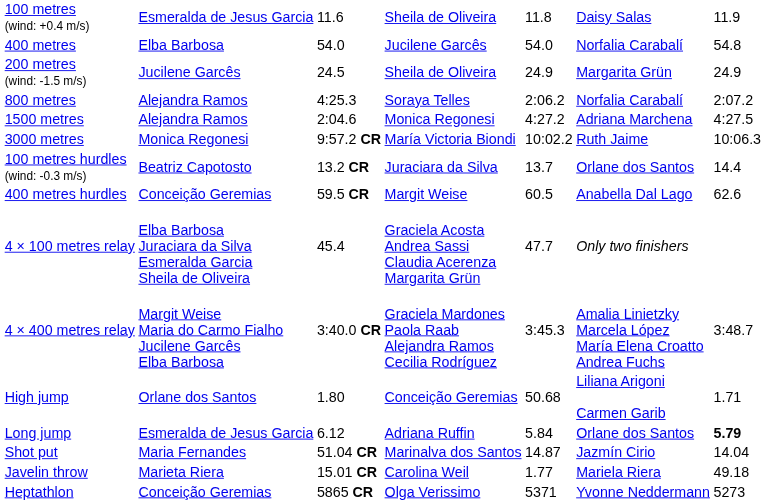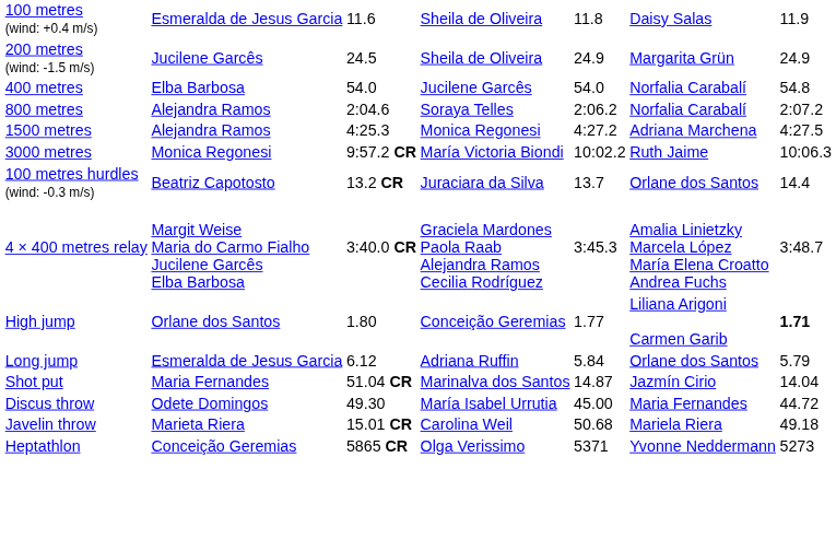 <table>
 <tr>
 <td><a href='#'>100 metres</a><br><small>(wind: +0.4 m/s)</small></td>
 <td><a href='#'>Esmeralda de Jesus Garcia</a><br> </td>
 <td>11.6</td>
 <td><a href='#'>Sheila de Oliveira</a><br> </td>
 <td>11.8</td>
 <td><a href='#'>Daisy Salas</a><br> </td>
 <td>11.9</td>
 </tr>
 <tr>
+<td><a href='#'>200 metres</a><br><small>(wind: -1.5 m/s)</small></td>
+<td><a href='#'>Jucilene Garcês</a><br> </td>
+<td>24.5</td>
+<td><a href='#'>Sheila de Oliveira</a><br> </td>
+<td>24.9</td>
+<td><a href='#'>Margarita Grün</a><br> </td>
+<td>24.9</td>
+</tr>
+<tr>
 <td><a href='#'>400 metres</a></td>
 <td><a href='#'>Elba Barbosa</a><br> </td>
 <td>54.0</td>
 <td><a href='#'>Jucilene Garcês</a><br> </td>
 <td>54.0</td>
 <td><a href='#'>Norfalia Carabalí</a><br> </td>
 <td>54.8</td>
 </tr>
 <tr>
-<td><a href='#'>200 metres</a><br><small>(wind: -1.5 m/s)</small></td>
-<td><a href='#'>Jucilene Garcês</a><br> </td>
-<td>24.5</td>
-<td><a href='#'>Sheila de Oliveira</a><br> </td>
-<td>24.9</td>
-<td><a href='#'>Margarita Grün</a><br> </td>
-<td>24.9</td>
-</tr>
-<tr>
 <td><a href='#'>800 metres</a></td>
 <td><a href='#'>Alejandra Ramos</a><br> </td>
-<td>4:25.3</td>
+<td>2:04.6</td>
 <td><a href='#'>Soraya Telles</a><br> </td>
 <td>2:06.2</td>
 <td><a href='#'>Norfalia Carabalí</a><br> </td>
 <td>2:07.2</td>
 </tr>
 <tr>
 <td><a href='#'>1500 metres</a></td>
 <td><a href='#'>Alejandra Ramos</a><br> </td>
-<td>2:04.6</td>
+<td>4:25.3</td>
 <td><a href='#'>Monica Regonesi</a><br> </td>
 <td>4:27.2</td>
 <td><a href='#'>Adriana Marchena</a><br> </td>
 <td>4:27.5</td>
 </tr>
 <tr>
 <td><a href='#'>3000 metres</a></td>
 <td><a href='#'>Monica Regonesi</a><br> </td>
 <td>9:57.2 <strong>CR</strong></td>
 <td><a href='#'>María Victoria Biondi</a><br> </td>
 <td>10:02.2</td>
 <td><a href='#'>Ruth Jaime</a><br> </td>
 <td>10:06.3</td>
 </tr>
 <tr>
 <td><a href='#'>100 metres hurdles</a><br><small>(wind: -0.3 m/s)</small></td>
 <td><a href='#'>Beatriz Capotosto</a><br> </td>
 <td>13.2 <strong>CR</strong></td>
 <td><a href='#'>Juraciara da Silva</a><br> </td>
 <td>13.7</td>
 <td><a href='#'>Orlane dos Santos</a><br> </td>
 <td>14.4</td>
 </tr>
 <tr>
-<td><a href='#'>400 metres hurdles</a></td>
-<td><a href='#'>Conceição Geremias</a><br> </td>
-<td>59.5 <strong>CR</strong></td>
-<td><a href='#'>Margit Weise</a><br> </td>
-<td>60.5</td>
-<td><a href='#'>Anabella Dal Lago</a><br> </td>
-<td>62.6</td>
-</tr>
-<tr>
-<td><a href='#'>4 × 100 metres relay</a></td>
-<td><br><a href='#'>Elba Barbosa</a><br><a href='#'>Juraciara da Silva</a><br><a href='#'>Esmeralda Garcia</a><br><a href='#'>Sheila de Oliveira</a></td>
-<td>45.4</td>
-<td><br><a href='#'>Graciela Acosta</a><br><a href='#'>Andrea Sassi</a><br><a href='#'>Claudia Acerenza</a><br><a href='#'>Margarita Grün</a></td>
-<td>47.7</td>
-<td><em>Only two finishers</em></td>
-<td></td>
-</tr>
-<tr>
 <td><a href='#'>4 × 400 metres relay</a></td>
 <td><br><a href='#'>Margit Weise</a><br><a href='#'>Maria do Carmo Fialho</a><br><a href='#'>Jucilene Garcês</a><br><a href='#'>Elba Barbosa</a></td>
 <td>3:40.0 <strong>CR</strong></td>
 <td><br><a href='#'>Graciela Mardones</a><br><a href='#'>Paola Raab</a><br><a href='#'>Alejandra Ramos</a><br><a href='#'>Cecilia Rodríguez</a></td>
 <td>3:45.3</td>
 <td><br><a href='#'>Amalia Linietzky</a><br><a href='#'>Marcela López</a><br><a href='#'>María Elena Croatto</a><br><a href='#'>Andrea Fuchs</a></td>
 <td>3:48.7</td>
 </tr>
 <tr>
 <td><a href='#'>High jump</a></td>
 <td><a href='#'>Orlane dos Santos</a><br> </td>
 <td>1.80</td>
 <td><a href='#'>Conceição Geremias</a><br> </td>
-<td>50.68</td>
+<td>1.77</td>
 <td><a href='#'>Liliana Arigoni</a><br> <br> <a href='#'>Carmen Garib</a><br> </td>
-<td>1.71</td>
+<td><strong>1.71</strong></td>
 </tr>
 <tr>
 <td><a href='#'>Long jump</a></td>
 <td><a href='#'>Esmeralda de Jesus Garcia</a><br> </td>
 <td>6.12</td>
 <td><a href='#'>Adriana Ruffin</a><br> </td>
 <td>5.84</td>
 <td><a href='#'>Orlane dos Santos</a><br> </td>
-<td><strong>5.79</strong></td>
+<td>5.79</td>
 </tr>
 <tr>
 <td><a href='#'>Shot put</a></td>
 <td><a href='#'>Maria Fernandes</a><br> </td>
 <td>51.04 <strong>CR</strong></td>
 <td><a href='#'>Marinalva dos Santos</a><br> </td>
 <td>14.87</td>
 <td><a href='#'>Jazmín Cirio</a><br> </td>
 <td>14.04</td>
 </tr>
 <tr>
+<td><a href='#'>Discus throw</a></td>
+<td><a href='#'>Odete Domingos</a><br> </td>
+<td>49.30</td>
+<td><a href='#'>María Isabel Urrutia</a><br> </td>
+<td>45.00</td>
+<td><a href='#'>Maria Fernandes</a><br> </td>
+<td>44.72</td>
+</tr>
+<tr>
 <td><a href='#'>Javelin throw</a></td>
 <td><a href='#'>Marieta Riera</a><br> </td>
 <td>15.01 <strong>CR</strong></td>
 <td><a href='#'>Carolina Weil</a><br> </td>
-<td>1.77</td>
+<td>50.68</td>
 <td><a href='#'>Mariela Riera</a><br> </td>
 <td>49.18</td>
 </tr>
 <tr>
 <td><a href='#'>Heptathlon</a></td>
 <td><a href='#'>Conceição Geremias</a><br> </td>
 <td>5865 <strong>CR</strong></td>
 <td><a href='#'>Olga Verissimo</a><br> </td>
 <td>5371</td>
 <td><a href='#'>Yvonne Neddermann</a><br> </td>
 <td>5273</td>
 </tr>
 </table>
